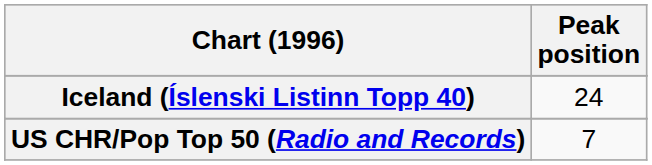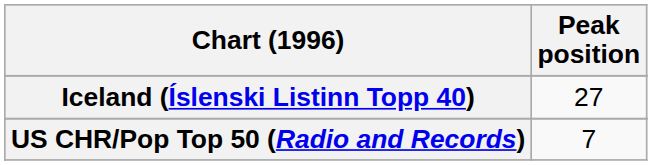 <table class="wikitable sortable plainrowheaders" style="text-align:center">
 <tr>
 <th scope="col">Chart (1996)</th>
 <th scope="col">Peak<br>position</th>
 </tr>
 <tr>
 </tr>
 <tr>
 </tr>
 <tr>
 </tr>
 <tr>
 <th scope="row">Iceland (<a href='#'>Íslenski Listinn Topp 40</a>)</th>
-<td>24</td>
+<td>27</td>
 </tr>
 <tr>
 </tr>
 <tr>
 </tr>
 <tr>
 </tr>
 <tr>
 </tr>
 <tr>
 </tr>
 <tr>
 </tr>
 <tr>
 </tr>
 <tr>
 </tr>
 <tr>
 <th scope="row">US CHR/Pop Top 50 (<em><a href='#'>Radio and Records</a></em>)</th>
 <td>7</td>
 </tr>
 </table>
